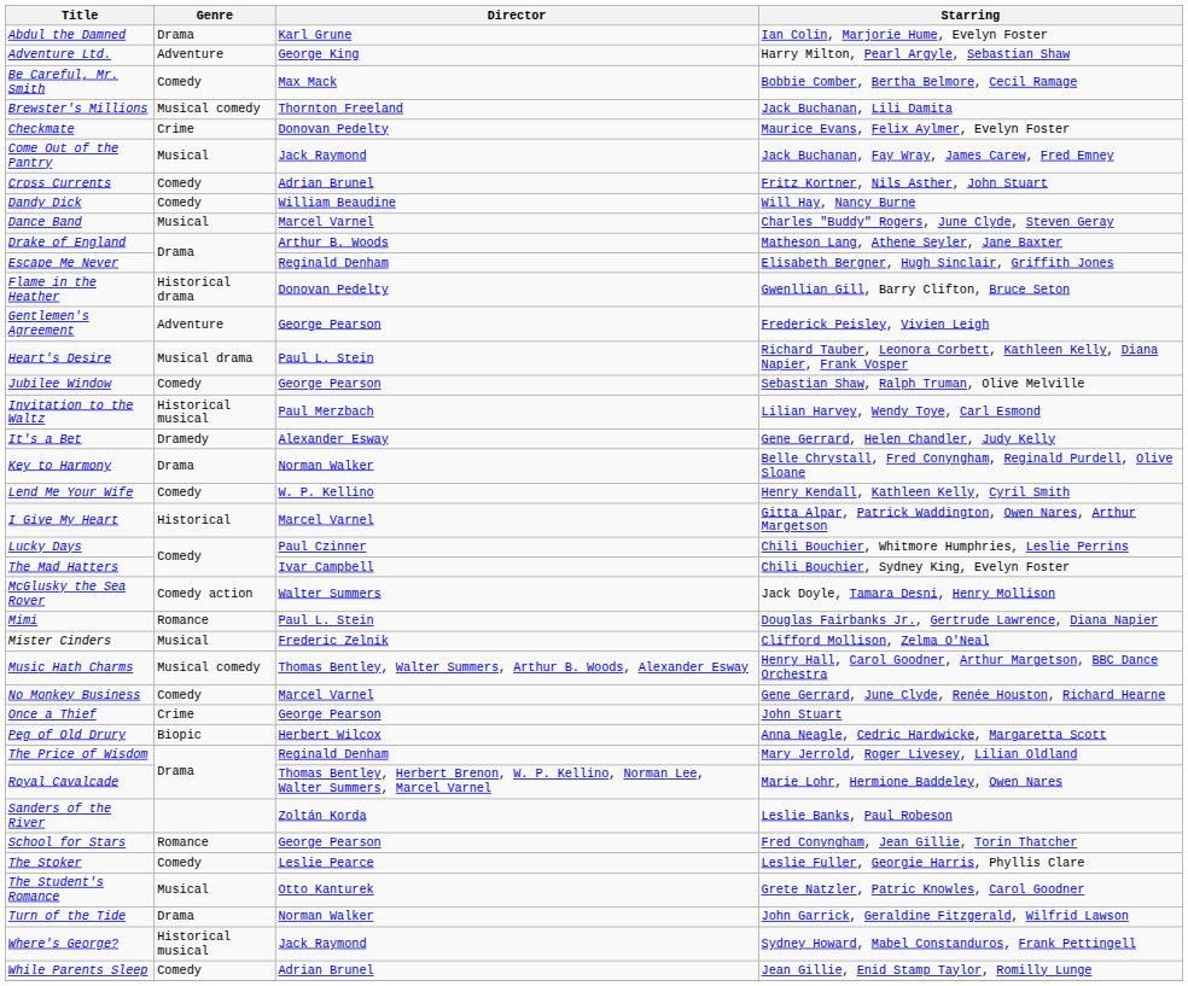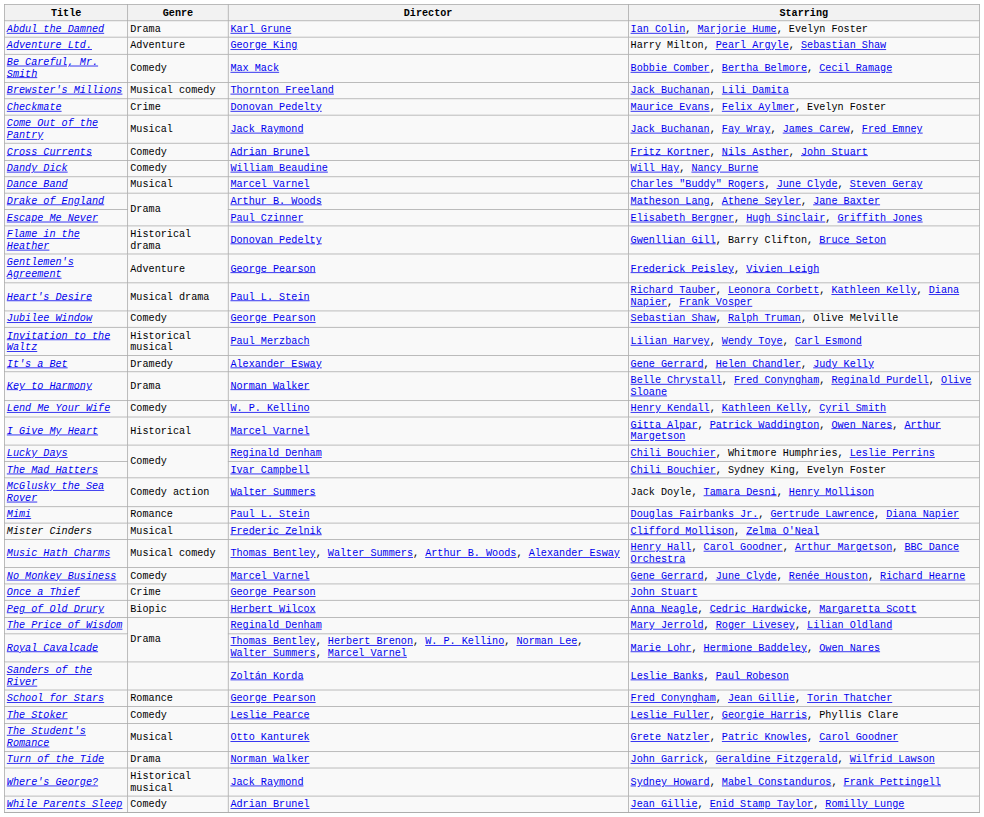 <table class="wikitable unsortable">
 <tr>
 <th>Title</th>
 <th>Genre</th>
 <th>Director</th>
 <th>Starring</th>
 </tr>
 <tr>
 <td><em><a href='#'>Abdul the Damned</a></em></td>
 <td>Drama</td>
 <td><a href='#'>Karl Grune</a></td>
 <td><a href='#'>Ian Colin</a>, <a href='#'>Marjorie Hume</a>, Evelyn Foster</td>
 </tr>
 <tr>
 <td><em><a href='#'>Adventure Ltd.</a></em></td>
 <td>Adventure</td>
 <td><a href='#'>George King</a></td>
 <td>Harry Milton, <a href='#'>Pearl Argyle</a>, <a href='#'>Sebastian Shaw</a></td>
 </tr>
 <tr>
 <td><em><a href='#'>Be Careful, Mr. Smith</a></em></td>
 <td>Comedy</td>
 <td><a href='#'>Max Mack</a></td>
 <td><a href='#'>Bobbie Comber</a>, <a href='#'>Bertha Belmore</a>, <a href='#'>Cecil Ramage</a></td>
 </tr>
 <tr>
 <td><em><a href='#'>Brewster's Millions</a></em></td>
 <td>Musical comedy</td>
 <td><a href='#'>Thornton Freeland</a></td>
 <td><a href='#'>Jack Buchanan</a>, <a href='#'>Lili Damita</a></td>
 </tr>
 <tr>
 <td><em><a href='#'>Checkmate</a></em></td>
 <td>Crime</td>
 <td><a href='#'>Donovan Pedelty</a></td>
 <td><a href='#'>Maurice Evans</a>, <a href='#'>Felix Aylmer</a>, Evelyn Foster</td>
 </tr>
 <tr>
 <td><em><a href='#'>Come Out of the Pantry</a></em></td>
 <td>Musical</td>
 <td><a href='#'>Jack Raymond</a></td>
 <td><a href='#'>Jack Buchanan</a>, <a href='#'>Fay Wray</a>, <a href='#'>James Carew</a>, <a href='#'>Fred Emney</a></td>
 </tr>
 <tr>
 <td><em><a href='#'>Cross Currents</a></em></td>
 <td>Comedy</td>
 <td><a href='#'>Adrian Brunel</a></td>
 <td><a href='#'>Fritz Kortner</a>, <a href='#'>Nils Asther</a>, <a href='#'>John Stuart</a></td>
 </tr>
 <tr>
 <td><em><a href='#'>Dandy Dick</a></em></td>
 <td>Comedy</td>
 <td><a href='#'>William Beaudine</a></td>
 <td><a href='#'>Will Hay</a>, <a href='#'>Nancy Burne</a></td>
 </tr>
 <tr>
 <td><em><a href='#'>Dance Band</a></em></td>
 <td>Musical</td>
 <td><a href='#'>Marcel Varnel</a></td>
 <td><a href='#'>Charles "Buddy" Rogers</a>, <a href='#'>June Clyde</a>, <a href='#'>Steven Geray</a></td>
 </tr>
 <tr>
 <td><em><a href='#'>Drake of England</a></em></td>
 <td rowspan="2">Drama</td>
 <td><a href='#'>Arthur B. Woods</a></td>
 <td><a href='#'>Matheson Lang</a>, <a href='#'>Athene Seyler</a>, <a href='#'>Jane Baxter</a></td>
 </tr>
 <tr>
 <td><em><a href='#'>Escape Me Never</a></em></td>
-<td><a href='#'>Reginald Denham</a></td>
+<td><a href='#'>Paul Czinner</a></td>
 <td><a href='#'>Elisabeth Bergner</a>, <a href='#'>Hugh Sinclair</a>, <a href='#'>Griffith Jones</a></td>
 </tr>
 <tr>
 <td><em><a href='#'>Flame in the Heather</a></em></td>
 <td>Historical drama</td>
 <td><a href='#'>Donovan Pedelty</a></td>
 <td><a href='#'>Gwenllian Gill</a>, Barry Clifton, <a href='#'>Bruce Seton</a></td>
 </tr>
 <tr>
 <td><em><a href='#'>Gentlemen's Agreement</a></em></td>
 <td>Adventure</td>
 <td><a href='#'>George Pearson</a></td>
 <td><a href='#'>Frederick Peisley</a>, <a href='#'>Vivien Leigh</a></td>
 </tr>
 <tr>
 <td><em><a href='#'>Heart's Desire</a></em></td>
 <td>Musical drama</td>
 <td><a href='#'>Paul L. Stein</a></td>
 <td><a href='#'>Richard Tauber</a>, <a href='#'>Leonora Corbett</a>, <a href='#'>Kathleen Kelly</a>, <a href='#'>Diana Napier</a>, <a href='#'>Frank Vosper</a></td>
 </tr>
 <tr>
 <td><em><a href='#'>Jubilee Window</a></em></td>
 <td>Comedy</td>
 <td><a href='#'>George Pearson</a></td>
 <td><a href='#'>Sebastian Shaw</a>, <a href='#'>Ralph Truman</a>, Olive Melville</td>
 </tr>
 <tr>
 <td><em><a href='#'>Invitation to the Waltz</a></em></td>
 <td>Historical musical</td>
 <td><a href='#'>Paul Merzbach</a></td>
 <td><a href='#'>Lilian Harvey</a>, <a href='#'>Wendy Toye</a>, <a href='#'>Carl Esmond</a></td>
 </tr>
 <tr>
 <td><em><a href='#'>It's a Bet</a></em></td>
 <td>Dramedy</td>
 <td><a href='#'>Alexander Esway</a></td>
 <td><a href='#'>Gene Gerrard</a>, <a href='#'>Helen Chandler</a>, <a href='#'>Judy Kelly</a></td>
 </tr>
 <tr>
 <td><em><a href='#'>Key to Harmony</a></em></td>
 <td>Drama</td>
 <td><a href='#'>Norman Walker</a></td>
 <td><a href='#'>Belle Chrystall</a>, <a href='#'>Fred Conyngham</a>, <a href='#'>Reginald Purdell</a>, <a href='#'>Olive Sloane</a></td>
 </tr>
 <tr>
 <td><em><a href='#'>Lend Me Your Wife</a></em></td>
 <td>Comedy</td>
 <td><a href='#'>W. P. Kellino</a></td>
 <td><a href='#'>Henry Kendall</a>, <a href='#'>Kathleen Kelly</a>, <a href='#'>Cyril Smith</a></td>
 </tr>
 <tr>
 <td><em><a href='#'>I Give My Heart</a></em></td>
 <td>Historical</td>
 <td><a href='#'>Marcel Varnel</a></td>
 <td><a href='#'>Gitta Alpar</a>, <a href='#'>Patrick Waddington</a>, <a href='#'>Owen Nares</a>, <a href='#'>Arthur Margetson</a></td>
 </tr>
 <tr>
 <td><em><a href='#'>Lucky Days</a></em></td>
 <td rowspan="2">Comedy</td>
-<td><a href='#'>Paul Czinner</a></td>
+<td><a href='#'>Reginald Denham</a></td>
 <td><a href='#'>Chili Bouchier</a>, Whitmore Humphries, <a href='#'>Leslie Perrins</a></td>
 </tr>
 <tr>
 <td><em><a href='#'>The Mad Hatters</a></em></td>
 <td><a href='#'>Ivar Campbell</a></td>
 <td><a href='#'>Chili Bouchier</a>, Sydney King, Evelyn Foster</td>
 </tr>
 <tr>
 <td><em><a href='#'>McGlusky the Sea Rover</a></em></td>
 <td>Comedy action</td>
 <td><a href='#'>Walter Summers</a></td>
 <td>Jack Doyle, <a href='#'>Tamara Desni</a>, <a href='#'>Henry Mollison</a></td>
 </tr>
 <tr>
 <td><em><a href='#'>Mimi</a></em></td>
 <td>Romance</td>
 <td><a href='#'>Paul L. Stein</a></td>
 <td><a href='#'>Douglas Fairbanks Jr.</a>, <a href='#'>Gertrude Lawrence</a>, <a href='#'>Diana Napier</a></td>
 </tr>
 <tr>
 <td><em>Mister Cinders</em></td>
 <td>Musical</td>
 <td><a href='#'>Frederic Zelnik</a></td>
 <td><a href='#'>Clifford Mollison</a>, <a href='#'>Zelma O'Neal</a></td>
 </tr>
 <tr>
 <td><em><a href='#'>Music Hath Charms</a></em></td>
 <td>Musical comedy</td>
 <td><a href='#'>Thomas Bentley</a>, <a href='#'>Walter Summers</a>, <a href='#'>Arthur B. Woods</a>, <a href='#'>Alexander Esway</a></td>
 <td><a href='#'>Henry Hall</a>, <a href='#'>Carol Goodner</a>, <a href='#'>Arthur Margetson</a>, <a href='#'>BBC Dance Orchestra</a></td>
 </tr>
 <tr>
 <td><em><a href='#'>No Monkey Business</a></em></td>
 <td>Comedy</td>
 <td><a href='#'>Marcel Varnel</a></td>
 <td><a href='#'>Gene Gerrard</a>, <a href='#'>June Clyde</a>, <a href='#'>Renée Houston</a>, <a href='#'>Richard Hearne</a></td>
 </tr>
 <tr>
 <td><em><a href='#'>Once a Thief</a></em></td>
 <td>Crime</td>
 <td><a href='#'>George Pearson</a></td>
 <td><a href='#'>John Stuart</a></td>
 </tr>
 <tr>
 <td><em><a href='#'>Peg of Old Drury</a></em></td>
 <td>Biopic</td>
 <td><a href='#'>Herbert Wilcox</a></td>
 <td><a href='#'>Anna Neagle</a>, <a href='#'>Cedric Hardwicke</a>, <a href='#'>Margaretta Scott</a></td>
 </tr>
 <tr>
 <td><em><a href='#'>The Price of Wisdom</a></em></td>
 <td rowspan="2">Drama</td>
 <td><a href='#'>Reginald Denham</a></td>
 <td><a href='#'>Mary Jerrold</a>, <a href='#'>Roger Livesey</a>, <a href='#'>Lilian Oldland</a></td>
 </tr>
 <tr>
 <td><em><a href='#'>Royal Cavalcade</a></em></td>
 <td><a href='#'>Thomas Bentley</a>, <a href='#'>Herbert Brenon</a>, <a href='#'>W. P. Kellino</a>, <a href='#'>Norman Lee</a>, <a href='#'>Walter Summers</a>, <a href='#'>Marcel Varnel</a></td>
 <td><a href='#'>Marie Lohr</a>, <a href='#'>Hermione Baddeley</a>, <a href='#'>Owen Nares</a></td>
 </tr>
 <tr>
 <td><em><a href='#'>Sanders of the River</a></em></td>
 <td></td>
 <td><a href='#'>Zoltán Korda</a></td>
 <td><a href='#'>Leslie Banks</a>, <a href='#'>Paul Robeson</a></td>
 </tr>
 <tr>
 <td><em><a href='#'>School for Stars</a></em></td>
 <td>Romance</td>
 <td><a href='#'>George Pearson</a></td>
 <td><a href='#'>Fred Conyngham</a>, <a href='#'>Jean Gillie</a>, <a href='#'>Torin Thatcher</a></td>
 </tr>
 <tr>
 <td><em><a href='#'>The Stoker</a></em></td>
 <td>Comedy</td>
 <td><a href='#'>Leslie Pearce</a></td>
 <td><a href='#'>Leslie Fuller</a>, <a href='#'>Georgie Harris</a>, Phyllis Clare</td>
 </tr>
 <tr>
 <td><em><a href='#'>The Student's Romance</a></em></td>
 <td>Musical</td>
 <td><a href='#'>Otto Kanturek</a></td>
 <td><a href='#'>Grete Natzler</a>, <a href='#'>Patric Knowles</a>, <a href='#'>Carol Goodner</a></td>
 </tr>
 <tr>
 <td><em><a href='#'>Turn of the Tide</a></em></td>
 <td>Drama</td>
 <td><a href='#'>Norman Walker</a></td>
 <td><a href='#'>John Garrick</a>, <a href='#'>Geraldine Fitzgerald</a>, <a href='#'>Wilfrid Lawson</a></td>
 </tr>
 <tr>
 <td><em><a href='#'>Where's George?</a></em></td>
 <td>Historical musical</td>
 <td><a href='#'>Jack Raymond</a></td>
 <td><a href='#'>Sydney Howard</a>, <a href='#'>Mabel Constanduros</a>, <a href='#'>Frank Pettingell</a></td>
 </tr>
 <tr>
 <td><em><a href='#'>While Parents Sleep</a></em></td>
 <td>Comedy</td>
 <td><a href='#'>Adrian Brunel</a></td>
 <td><a href='#'>Jean Gillie</a>, <a href='#'>Enid Stamp Taylor</a>, <a href='#'>Romilly Lunge</a></td>
 </tr>
 <tr>
 </tr>
 </table>
